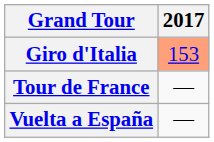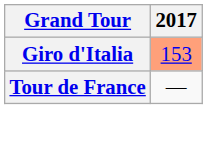 <table class="wikitable plainrowheaders">
 <tr>
 <th scope="col"><a href='#'>Grand Tour</a></th>
 <th scope="col">2017</th>
 </tr>
 <tr style="text-align:center;">
 <th scope="row"> <a href='#'>Giro d'Italia</a></th>
 <td style="background: lightsalmon; text-align:center;"><a href='#'>153</a></td>
 </tr>
 <tr style="text-align:center;">
 <th scope="row"> <a href='#'>Tour de France</a></th>
 <td>—</td>
 </tr>
-<tr style="text-align:center;">
-<th scope="row"> <a href='#'>Vuelta a España</a></th>
-<td>—</td>
-</tr>
 </table>
